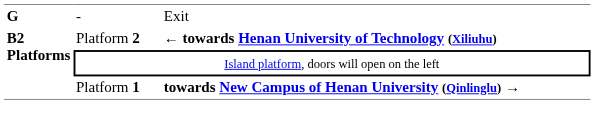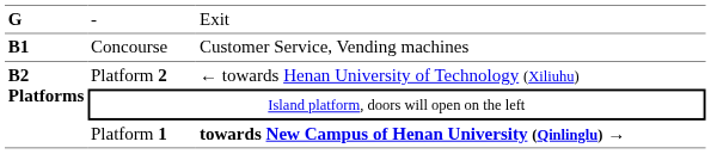 <table table border=0 cellspacing=0 cellpadding=3>
 <tr>
 <td style="border-top:solid 1px gray;" width=50 valign=top><strong>G</strong></td>
 <td style="border-top:solid 1px gray;" width=100 valign=top>-</td>
 <td style="border-top:solid 1px gray;" width=600 valign=top>Exit</td>
 </tr>
 <tr>
+<td style="border-bottom:solid 1px gray; border-top:solid 1px gray;" valign=top width=50><strong>B1</strong></td>
+<td style="border-bottom:solid 1px gray; border-top:solid 1px gray;" valign=top width=100>Concourse<br></td>
+<td style="border-bottom:solid 1px gray; border-top:solid 1px gray;" valign=top width=390>Customer Service, Vending machines</td>
+</tr>
+<tr>
 <td style="border-bottom:solid 1px gray;" rowspan=3 valign=top><strong>B2<br>Platforms</strong></td>
 <td>Platform <span> <strong>2</strong></span></td>
-<td><strong>←  towards <a href='#'>Henan University of Technology</a> <small>(<a href='#'>Xiliuhu</a>)</small></strong></td>
+<td>←  towards <a href='#'>Henan University of Technology</a> <small>(<a href='#'>Xiliuhu</a>)</small></td>
 </tr>
 <tr>
 <td style="border-right:solid 2px black;border-left:solid 2px black;border-top:solid 2px black;border-bottom:solid 2px black;text-align:center;" colspan=2><small><a href='#'>Island platform</a>, doors will open on the left</small></td>
 </tr>
 <tr>
 <td style="border-bottom:solid 1px gray;">Platform <span> <strong>1</strong></span></td>
 <td style="border-bottom:solid 1px gray;"><strong>  towards <a href='#'>New Campus of Henan University</a> <small>(<a href='#'>Qinlinglu</a>)</small> →</strong></td>
 </tr>
 </table>
